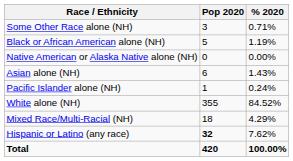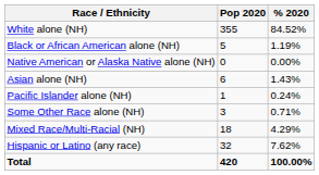 <table class="wikitable">
 <tr>
 <th>Race / Ethnicity</th>
 <th>Pop 2020</th>
 <th>% 2020</th>
 </tr>
 <tr>
-<td><a href='#'>Some Other Race</a> alone (NH)</td>
-<td>3</td>
-<td>0.71%</td>
+<td><a href='#'>White</a> alone (NH)</td>
+<td>355</td>
+<td>84.52%</td>
 </tr>
 <tr>
 <td><a href='#'>Black or African American</a> alone (NH)</td>
 <td>5</td>
 <td>1.19%</td>
 </tr>
 <tr>
 <td><a href='#'>Native American</a> or <a href='#'>Alaska Native</a> alone (NH)</td>
 <td>0</td>
 <td>0.00%</td>
 </tr>
 <tr>
 <td><a href='#'>Asian</a> alone (NH)</td>
 <td>6</td>
 <td>1.43%</td>
 </tr>
 <tr>
 <td><a href='#'>Pacific Islander</a> alone (NH)</td>
 <td>1</td>
 <td>0.24%</td>
 </tr>
 <tr>
-<td><a href='#'>White</a> alone (NH)</td>
-<td>355</td>
-<td>84.52%</td>
+<td><a href='#'>Some Other Race</a> alone (NH)</td>
+<td>3</td>
+<td>0.71%</td>
 </tr>
 <tr>
 <td><a href='#'>Mixed Race/Multi-Racial</a> (NH)</td>
 <td>18</td>
 <td>4.29%</td>
 </tr>
 <tr>
 <td><a href='#'>Hispanic or Latino</a> (any race)</td>
-<td><strong>32</strong></td>
+<td>32</td>
 <td>7.62%</td>
 </tr>
 <tr>
 <td><strong>Total</strong></td>
 <td><strong>420</strong></td>
 <td><strong>100.00%</strong></td>
 </tr>
 </table>
